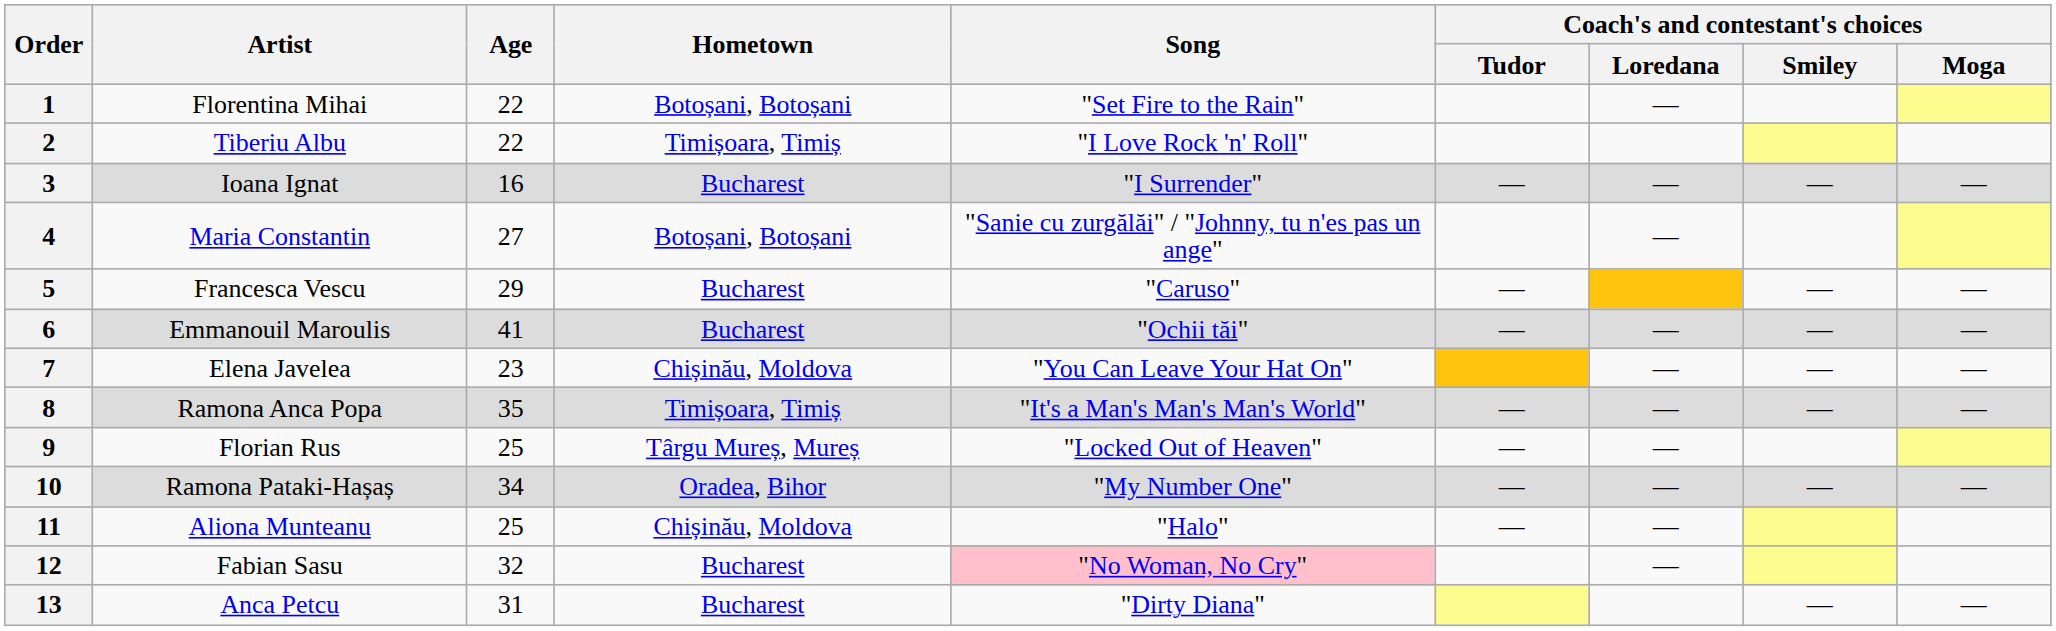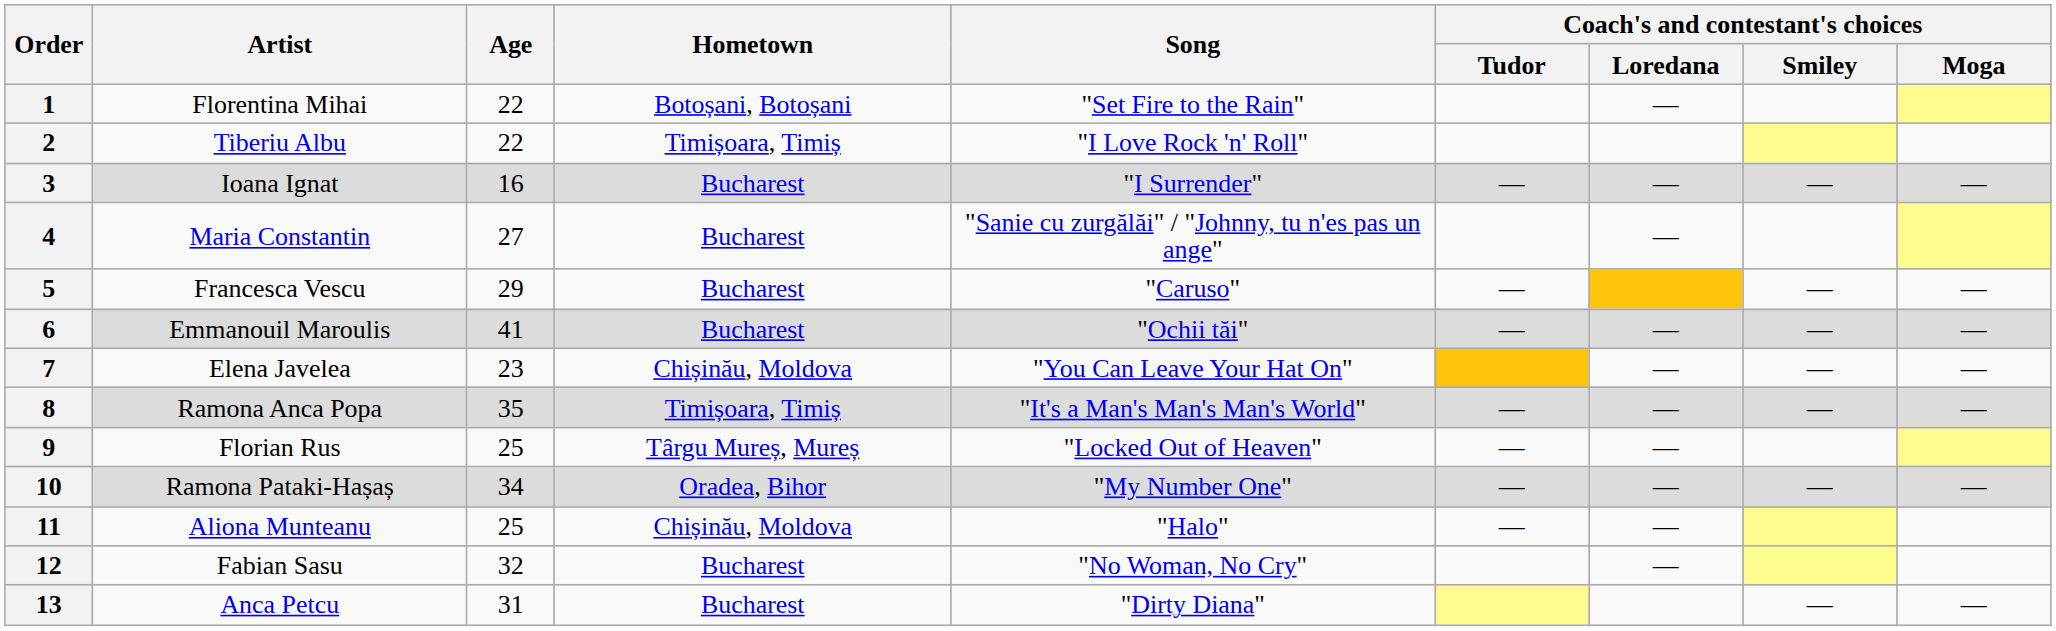 <table class="wikitable" style="text-align:center; line-height:17px; width:100%;">
 <tr>
 <th scope="col" rowspan="2" style="width:04%;">Order</th>
 <th scope="col" rowspan="2" style="width:17%;">Artist</th>
 <th scope="col" rowspan="2" style="width:04%;">Age</th>
 <th scope="col" rowspan="2" style="width:18%;">Hometown</th>
 <th scope="col" rowspan="2" style="width:22%;">Song</th>
 <th scope="col" colspan="4" style="width:24%;">Coach's and contestant's choices</th>
 </tr>
 <tr>
 <th style="width:07%;">Tudor</th>
 <th style="width:07%;">Loredana</th>
 <th style="width:07%;">Smiley</th>
 <th style="width:07%;">Moga</th>
 </tr>
 <tr>
 <th>1</th>
 <td>Florentina Mihai</td>
 <td>22</td>
 <td><a href='#'>Botoșani</a>, <a href='#'>Botoșani</a></td>
 <td>"<a href='#'>Set Fire to the Rain</a>"</td>
 <td><strong></strong></td>
 <td>—</td>
 <td><strong></strong></td>
 <td style="background:#FDFC8F;"><strong></strong></td>
 </tr>
 <tr>
 <th>2</th>
 <td><a href='#'>Tiberiu Albu</a></td>
 <td>22</td>
 <td><a href='#'>Timișoara</a>, <a href='#'>Timiș</a></td>
 <td>"<a href='#'>I Love Rock 'n' Roll</a>"</td>
 <td><strong></strong></td>
 <td><strong></strong></td>
 <td style="background:#FDFC8F;"><strong></strong></td>
 <td><strong></strong></td>
 </tr>
 <tr style="background:#DCDCDC;">
 <th>3</th>
 <td>Ioana Ignat</td>
 <td>16</td>
 <td><a href='#'>Bucharest</a></td>
 <td>"<a href='#'>I Surrender</a>"</td>
 <td>—</td>
 <td>—</td>
 <td>—</td>
 <td>—</td>
 </tr>
 <tr>
 <th>4</th>
 <td><a href='#'>Maria Constantin</a></td>
 <td>27</td>
-<td><a href='#'>Botoșani</a>, <a href='#'>Botoșani</a></td>
+<td><a href='#'>Bucharest</a></td>
 <td>"<a href='#'>Sanie cu zurgălăi</a>" / "<a href='#'>Johnny, tu n'es pas un ange</a>"</td>
 <td><strong></strong></td>
 <td>—</td>
 <td><strong></strong></td>
 <td style="background:#FDFC8F;"><strong></strong></td>
 </tr>
 <tr>
 <th>5</th>
 <td>Francesca Vescu</td>
 <td>29</td>
 <td><a href='#'>Bucharest</a></td>
 <td>"<a href='#'>Caruso</a>"</td>
 <td>—</td>
 <td style="background:#FFC40C;"><strong></strong></td>
 <td>—</td>
 <td>—</td>
 </tr>
 <tr style="background:#DCDCDC;">
 <th>6</th>
 <td>Emmanouil Maroulis</td>
 <td>41</td>
 <td><a href='#'>Bucharest</a></td>
 <td>"<a href='#'>Ochii tăi</a>"</td>
 <td>—</td>
 <td>—</td>
 <td>—</td>
 <td>—</td>
 </tr>
 <tr>
 <th>7</th>
 <td>Elena Javelea</td>
 <td>23</td>
 <td><a href='#'>Chișinău</a>, <a href='#'>Moldova</a></td>
 <td>"<a href='#'>You Can Leave Your Hat On</a>"</td>
 <td style="background:#FFC40C;"><strong></strong></td>
 <td>—</td>
 <td>—</td>
 <td>—</td>
 </tr>
 <tr style="background:#DCDCDC;">
 <th>8</th>
 <td>Ramona Anca Popa</td>
 <td>35</td>
 <td><a href='#'>Timișoara</a>, <a href='#'>Timiș</a></td>
 <td>"<a href='#'>It's a Man's Man's Man's World</a>"</td>
 <td>—</td>
 <td>—</td>
 <td>—</td>
 <td>—</td>
 </tr>
 <tr>
 <th>9</th>
 <td>Florian Rus</td>
 <td>25</td>
 <td><a href='#'>Târgu Mureș</a>, <a href='#'>Mureș</a></td>
 <td>"<a href='#'>Locked Out of Heaven</a>"</td>
 <td>—</td>
 <td>—</td>
 <td><strong></strong></td>
 <td style="background:#FDFC8F;"><strong></strong></td>
 </tr>
 <tr style="background:#DCDCDC;">
 <th>10</th>
 <td>Ramona Pataki-Hașaș</td>
 <td>34</td>
 <td><a href='#'>Oradea</a>, <a href='#'>Bihor</a></td>
 <td>"<a href='#'>My Number One</a>"</td>
 <td>—</td>
 <td>—</td>
 <td>—</td>
 <td>—</td>
 </tr>
 <tr>
 <th>11</th>
 <td><a href='#'>Aliona Munteanu</a></td>
 <td>25</td>
 <td><a href='#'>Chișinău</a>, <a href='#'>Moldova</a></td>
 <td>"<a href='#'>Halo</a>"</td>
 <td>—</td>
 <td>—</td>
 <td style="background:#FDFC8F;"><strong></strong></td>
 <td><strong></strong></td>
 </tr>
 <tr>
 <th>12</th>
 <td>Fabian Sasu</td>
 <td>32</td>
 <td><a href='#'>Bucharest</a></td>
-<td style="background: pink;">"<a href='#'>No Woman, No Cry</a>"</td>
+<td>"<a href='#'>No Woman, No Cry</a>"</td>
 <td><strong></strong></td>
 <td>—</td>
 <td style="background:#FDFC8F;"><strong></strong></td>
 <td><strong></strong></td>
 </tr>
 <tr>
 <th>13</th>
 <td><a href='#'>Anca Petcu</a></td>
 <td>31</td>
 <td><a href='#'>Bucharest</a></td>
 <td>"<a href='#'>Dirty Diana</a>"</td>
 <td style="background:#FDFC8F;"><strong></strong></td>
 <td><strong></strong></td>
 <td>—</td>
 <td>—</td>
 </tr>
 </table>
